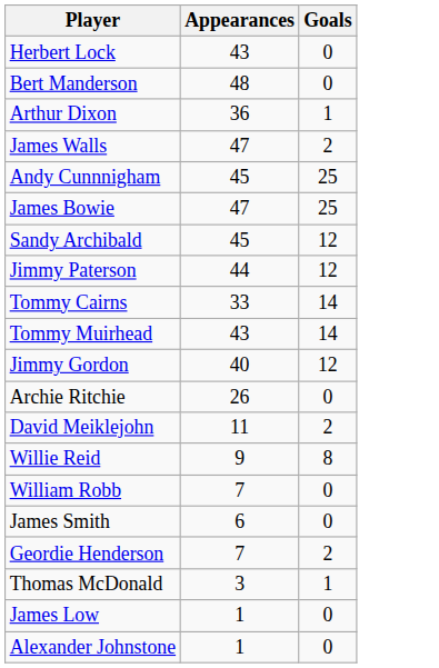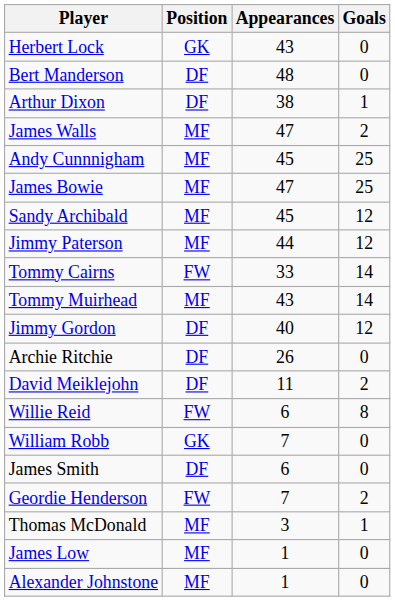 <table class="wikitable sortable" style="text-align: center;">
 <tr>
 <th>Player</th>
+<th>Position</th>
 <th>Appearances</th>
 <th>Goals</th>
 </tr>
 <tr>
 <td align="left"> <a href='#'>Herbert Lock</a></td>
+<td><a href='#'>GK</a></td>
 <td>43</td>
 <td>0</td>
 </tr>
 <tr>
 <td align="left"> <a href='#'>Bert Manderson</a></td>
+<td><a href='#'>DF</a></td>
 <td>48</td>
 <td>0</td>
 </tr>
 <tr>
 <td align="left"> <a href='#'>Arthur Dixon</a></td>
-<td>36</td>
+<td><a href='#'>DF</a></td>
+<td>38</td>
 <td>1</td>
 </tr>
 <tr>
 <td align="left"> <a href='#'>James Walls</a></td>
+<td><a href='#'>MF</a></td>
 <td>47</td>
 <td>2</td>
 </tr>
 <tr>
 <td align="left"> <a href='#'>Andy Cunnnigham</a></td>
+<td><a href='#'>MF</a></td>
 <td>45</td>
 <td>25</td>
 </tr>
 <tr>
 <td align="left"> <a href='#'>James Bowie</a></td>
+<td><a href='#'>MF</a></td>
 <td>47</td>
 <td>25</td>
 </tr>
 <tr>
 <td align="left"> <a href='#'>Sandy Archibald</a></td>
+<td><a href='#'>MF</a></td>
 <td>45</td>
 <td>12</td>
 </tr>
 <tr>
 <td align="left"> <a href='#'>Jimmy Paterson</a></td>
+<td><a href='#'>MF</a></td>
 <td>44</td>
 <td>12</td>
 </tr>
 <tr>
 <td align="left"> <a href='#'>Tommy Cairns</a></td>
+<td><a href='#'>FW</a></td>
 <td>33</td>
 <td>14</td>
 </tr>
 <tr>
 <td align="left"> <a href='#'>Tommy Muirhead</a></td>
+<td><a href='#'>MF</a></td>
 <td>43</td>
 <td>14</td>
 </tr>
 <tr>
 <td align="left"> <a href='#'>Jimmy Gordon</a></td>
+<td><a href='#'>DF</a></td>
 <td>40</td>
 <td>12</td>
 </tr>
 <tr>
 <td align="left"> Archie Ritchie</td>
+<td><a href='#'>DF</a></td>
 <td>26</td>
 <td>0</td>
 </tr>
 <tr>
 <td align="left"> <a href='#'>David Meiklejohn</a></td>
+<td><a href='#'>DF</a></td>
 <td>11</td>
 <td>2</td>
 </tr>
 <tr>
 <td align="left"> <a href='#'>Willie Reid</a></td>
-<td>9</td>
+<td><a href='#'>FW</a></td>
+<td>6</td>
 <td>8</td>
 </tr>
 <tr>
 <td align="left"> <a href='#'>William Robb</a></td>
+<td><a href='#'>GK</a></td>
 <td>7</td>
 <td>0</td>
 </tr>
 <tr>
 <td align="left"> James Smith</td>
+<td><a href='#'>DF</a></td>
 <td>6</td>
 <td>0</td>
 </tr>
 <tr>
 <td align="left"> <a href='#'>Geordie Henderson</a></td>
+<td><a href='#'>FW</a></td>
 <td>7</td>
 <td>2</td>
 </tr>
 <tr>
 <td align="left"> Thomas McDonald</td>
+<td><a href='#'>MF</a></td>
 <td>3</td>
 <td>1</td>
 </tr>
 <tr>
 <td align="left"> <a href='#'>James Low</a></td>
+<td><a href='#'>MF</a></td>
 <td>1</td>
 <td>0</td>
 </tr>
 <tr>
 <td align="left"> <a href='#'>Alexander Johnstone</a></td>
+<td><a href='#'>MF</a></td>
 <td>1</td>
 <td>0</td>
 </tr>
 </table>
